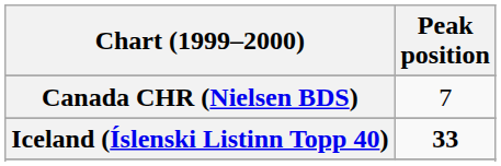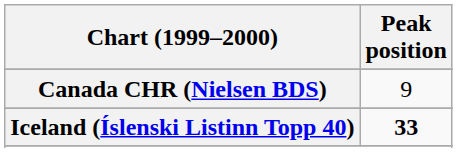 <table class="wikitable sortable plainrowheaders" style="text-align:center">
 <tr>
 <th scope="col">Chart (1999–2000)</th>
 <th scope="col">Peak<br>position</th>
 </tr>
 <tr>
 </tr>
 <tr>
 </tr>
 <tr>
 </tr>
 <tr>
 <th scope="row">Canada CHR (<a href='#'>Nielsen BDS</a>)</th>
-<td style="text-align:center">7</td>
+<td style="text-align:center">9</td>
 </tr>
 <tr>
 </tr>
 <tr>
 <th scope="row">Iceland (<a href='#'>Íslenski Listinn Topp 40</a>)</th>
 <td><strong>33</strong></td>
 </tr>
 <tr>
 </tr>
 <tr>
 </tr>
 <tr>
 </tr>
 <tr>
 </tr>
 <tr>
 </tr>
 <tr>
 </tr>
 <tr>
 </tr>
 <tr>
 </tr>
 <tr>
 </tr>
 <tr>
 </tr>
 </table>
